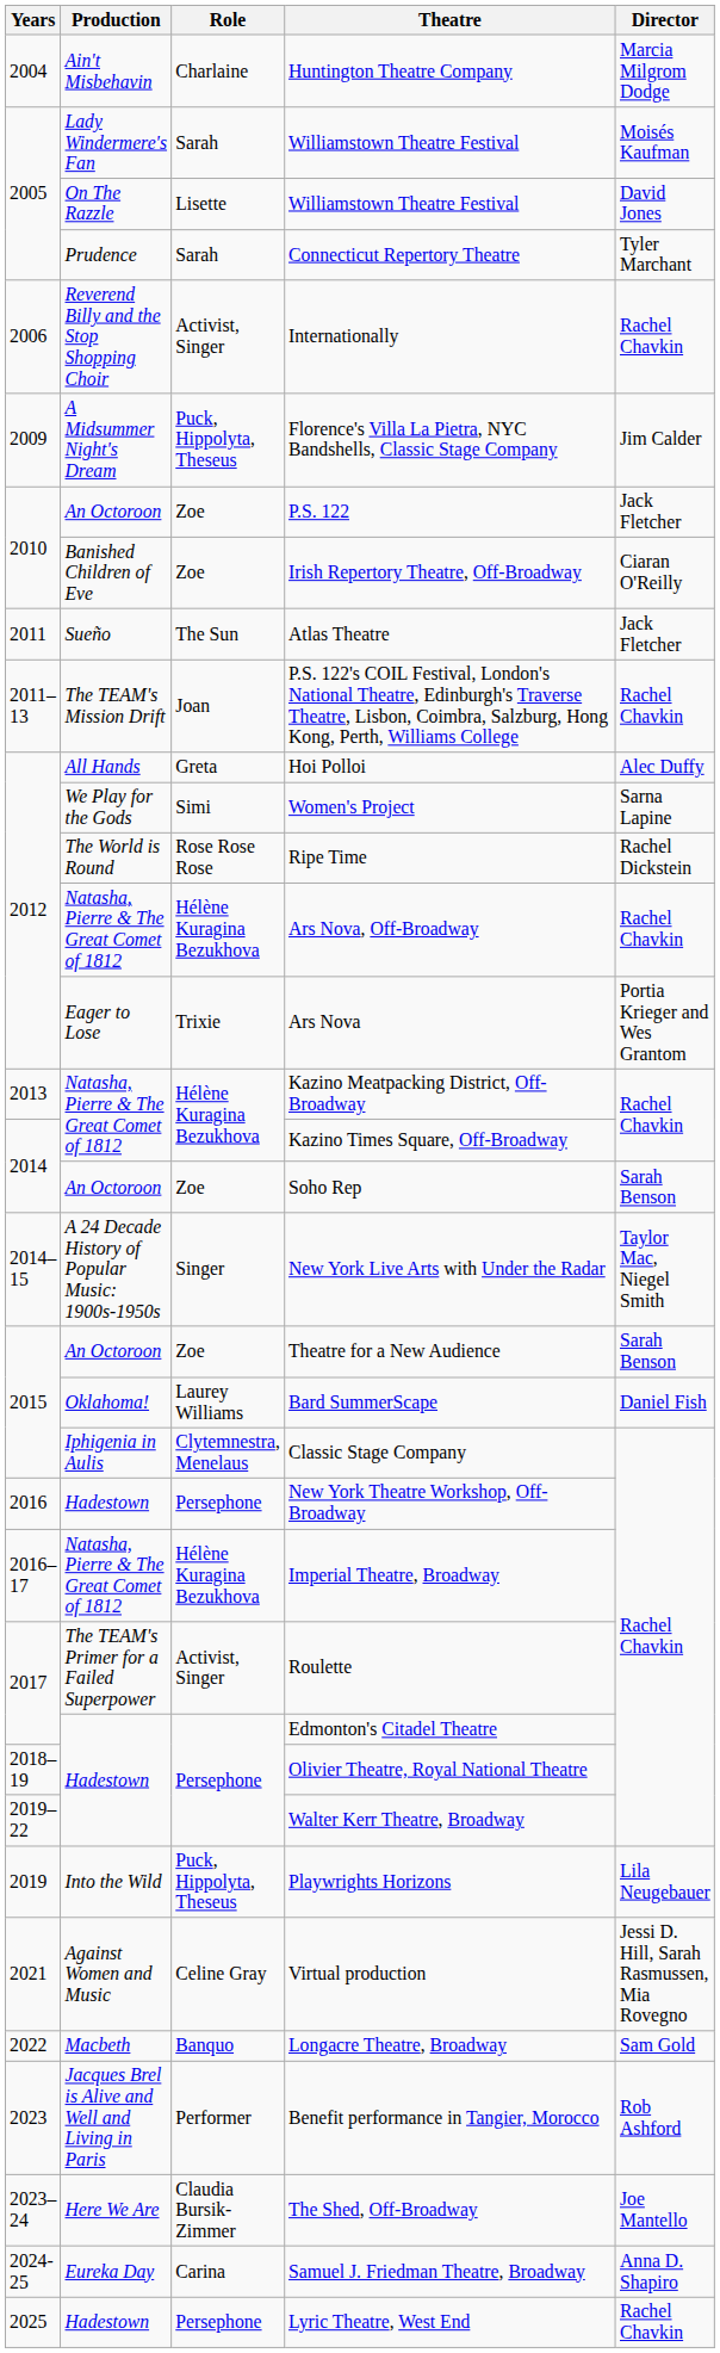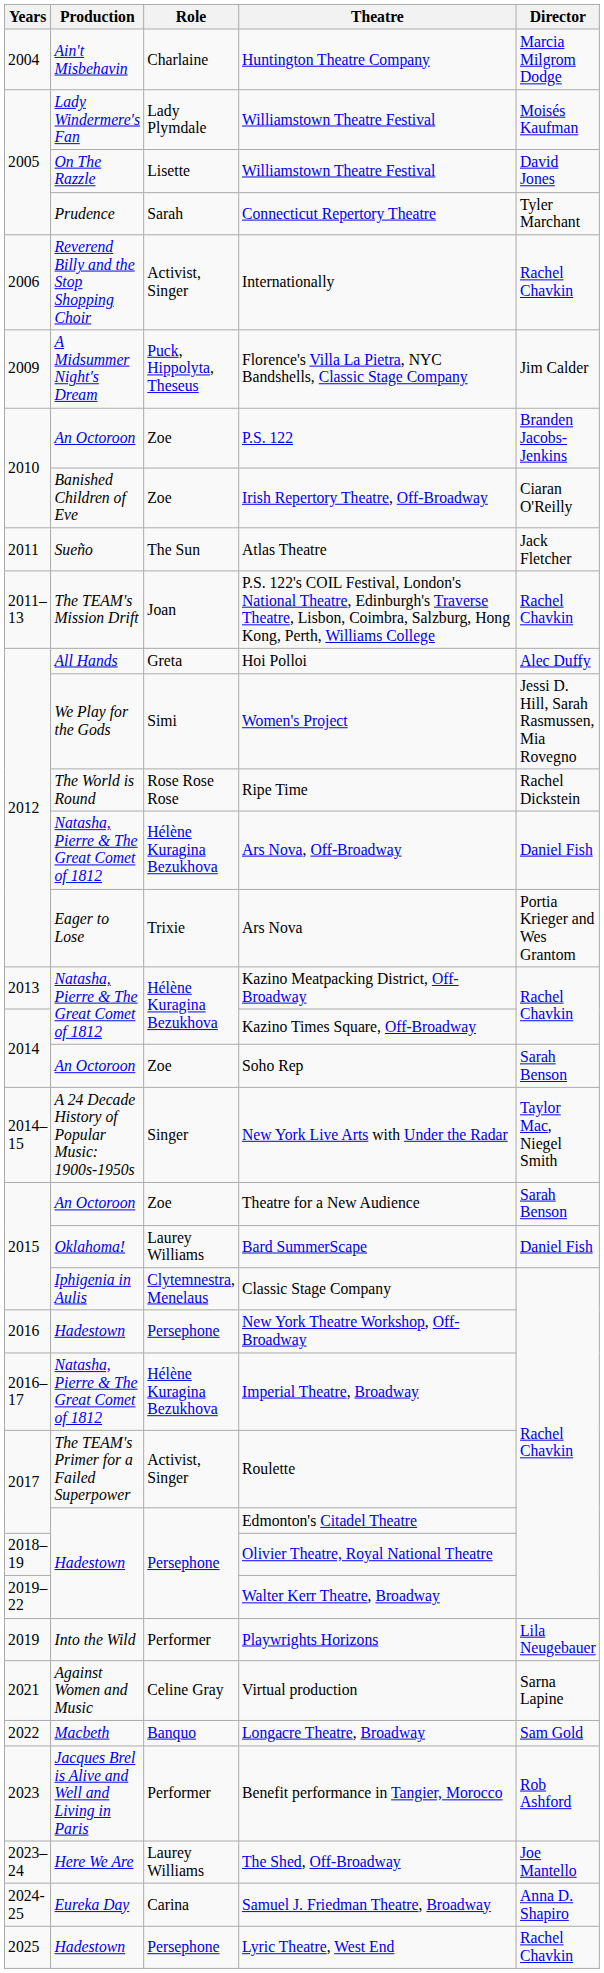 <table class="wikitable">
 <tr>
 <th>Years</th>
 <th>Production</th>
 <th>Role</th>
 <th scope="col" width="300px">Theatre</th>
 <th>Director</th>
 </tr>
 <tr>
 <td>2004</td>
 <td><a href='#'><em>Ain't Misbehavin</em></a></td>
 <td>Charlaine</td>
 <td><a href='#'>Huntington Theatre Company</a></td>
 <td><a href='#'>Marcia Milgrom Dodge</a></td>
 </tr>
 <tr>
 <td rowspan="3">2005</td>
 <td><em><a href='#'>Lady Windermere's Fan</a></em></td>
-<td>Sarah</td>
+<td>Lady Plymdale</td>
 <td><a href='#'>Williamstown Theatre Festival</a></td>
 <td><a href='#'>Moisés Kaufman</a></td>
 </tr>
 <tr>
 <td><a href='#'><em>On The Razzle</em></a></td>
 <td>Lisette</td>
 <td><a href='#'>Williamstown Theatre Festival</a></td>
 <td><a href='#'>David Jones</a></td>
 </tr>
 <tr>
 <td><em>Prudence</em></td>
 <td>Sarah</td>
 <td><a href='#'>Connecticut Repertory Theatre</a></td>
 <td>Tyler Marchant</td>
 </tr>
 <tr>
 <td>2006</td>
 <td><a href='#'><em>Reverend Billy and the Stop Shopping Choir</em></a></td>
 <td>Activist, Singer</td>
 <td>Internationally</td>
 <td><a href='#'>Rachel Chavkin</a></td>
 </tr>
 <tr>
 <td>2009</td>
 <td><em><a href='#'>A Midsummer Night's Dream</a></em></td>
 <td><a href='#'>Puck</a>, <a href='#'>Hippolyta</a>, <a href='#'>Theseus</a></td>
 <td>Florence's <a href='#'>Villa La Pietra</a>, NYC Bandshells, <a href='#'>Classic Stage Company</a></td>
 <td>Jim Calder</td>
 </tr>
 <tr>
 <td rowspan="2">2010</td>
 <td><em><a href='#'>An Octoroon</a></em></td>
 <td>Zoe</td>
 <td><a href='#'>P.S. 122</a></td>
-<td>Jack Fletcher</td>
+<td><a href='#'>Branden Jacobs-Jenkins</a></td>
 </tr>
 <tr>
 <td><em>Banished Children of Eve</em></td>
 <td>Zoe</td>
 <td><a href='#'>Irish Repertory Theatre</a>, <a href='#'>Off-Broadway</a></td>
 <td>Ciaran O'Reilly</td>
 </tr>
 <tr>
 <td>2011</td>
 <td><em>Sueño</em></td>
 <td>The Sun</td>
 <td>Atlas Theatre</td>
 <td>Jack Fletcher</td>
 </tr>
 <tr>
 <td>2011–13</td>
 <td><em>The TEAM's Mission Drift</em></td>
 <td>Joan</td>
 <td>P.S. 122's COIL Festival, London's <a href='#'>National Theatre</a>, Edinburgh's <a href='#'>Traverse Theatre</a>, Lisbon, Coimbra, Salzburg, Hong Kong, Perth, <a href='#'>Williams College</a></td>
 <td><a href='#'>Rachel Chavkin</a></td>
 </tr>
 <tr>
 <td rowspan="5">2012</td>
 <td><em><a href='#'>All Hands</a></em></td>
 <td>Greta</td>
 <td>Hoi Polloi</td>
 <td><a href='#'>Alec Duffy</a></td>
 </tr>
 <tr>
 <td><em>We Play for the Gods</em></td>
 <td>Simi</td>
 <td><a href='#'>Women's Project</a></td>
-<td>Sarna Lapine</td>
+<td>Jessi D. Hill, Sarah Rasmussen, Mia Rovegno</td>
 </tr>
 <tr>
 <td><em>The World is Round</em></td>
 <td>Rose Rose Rose</td>
 <td>Ripe Time</td>
 <td>Rachel Dickstein</td>
 </tr>
 <tr>
 <td><em><a href='#'>Natasha, Pierre & The Great Comet of 1812</a></em></td>
 <td><a href='#'>Hélène Kuragina Bezukhova</a></td>
 <td><a href='#'>Ars Nova</a>, <a href='#'>Off-Broadway</a></td>
-<td><a href='#'>Rachel Chavkin</a></td>
+<td><a href='#'>Daniel Fish</a></td>
 </tr>
 <tr>
 <td><em>Eager to Lose</em></td>
 <td>Trixie</td>
 <td>Ars Nova</td>
 <td>Portia Krieger and Wes Grantom</td>
 </tr>
 <tr>
 <td>2013</td>
 <td rowspan="2"><em><a href='#'>Natasha, Pierre & The Great Comet of 1812</a></em></td>
 <td rowspan="2"><a href='#'>Hélène Kuragina Bezukhova</a></td>
 <td>Kazino Meatpacking District, <a href='#'>Off-Broadway</a></td>
 <td rowspan="2"><a href='#'>Rachel Chavkin</a></td>
 </tr>
 <tr>
 <td rowspan="2">2014</td>
 <td>Kazino Times Square, <a href='#'>Off-Broadway</a></td>
 </tr>
 <tr>
 <td><em><a href='#'>An Octoroon</a></em></td>
 <td>Zoe</td>
 <td>Soho Rep</td>
 <td><a href='#'>Sarah Benson</a></td>
 </tr>
 <tr>
 <td>2014–15</td>
 <td><em>A 24 Decade History of Popular Music: 1900s-1950s</em></td>
 <td>Singer</td>
 <td><a href='#'>New York Live Arts</a> with <a href='#'>Under the Radar</a></td>
 <td><a href='#'>Taylor Mac</a>, Niegel Smith</td>
 </tr>
 <tr>
 <td rowspan="3">2015</td>
 <td><em><a href='#'>An Octoroon</a></em></td>
 <td>Zoe</td>
 <td>Theatre for a New Audience</td>
 <td><a href='#'>Sarah Benson</a></td>
 </tr>
 <tr>
 <td><em><a href='#'>Oklahoma!</a></em></td>
 <td>Laurey Williams</td>
 <td><a href='#'>Bard SummerScape</a></td>
 <td><a href='#'>Daniel Fish</a></td>
 </tr>
 <tr>
 <td><em><a href='#'>Iphigenia in Aulis</a></em></td>
 <td><a href='#'>Clytemnestra</a>, <a href='#'>Menelaus</a></td>
 <td>Classic Stage Company</td>
 <td rowspan="7"><a href='#'>Rachel Chavkin</a></td>
 </tr>
 <tr>
 <td>2016</td>
 <td><em><a href='#'>Hadestown</a></em></td>
 <td><a href='#'>Persephone</a></td>
 <td><a href='#'>New York Theatre Workshop</a>, <a href='#'>Off-Broadway</a></td>
 </tr>
 <tr>
 <td>2016–17</td>
 <td><em><a href='#'>Natasha, Pierre & The Great Comet of 1812</a></em></td>
 <td><a href='#'>Hélène Kuragina Bezukhova</a></td>
 <td><a href='#'>Imperial Theatre</a>, <a href='#'>Broadway</a></td>
 </tr>
 <tr>
 <td rowspan="2">2017</td>
 <td><em>The TEAM's Primer for a Failed Superpower</em></td>
 <td>Activist, Singer</td>
 <td>Roulette</td>
 </tr>
 <tr>
 <td rowspan="3"><em><a href='#'>Hadestown</a></em></td>
 <td rowspan="3"><a href='#'>Persephone</a></td>
 <td>Edmonton's <a href='#'>Citadel Theatre</a></td>
 </tr>
 <tr>
 <td>2018–19</td>
 <td><a href='#'>Olivier Theatre, Royal National Theatre</a></td>
 </tr>
 <tr>
 <td>2019–22</td>
 <td><a href='#'>Walter Kerr Theatre</a>, <a href='#'>Broadway</a></td>
 </tr>
 <tr>
 <td>2019</td>
 <td><em>Into the Wild</em></td>
-<td><a href='#'>Puck</a>, <a href='#'>Hippolyta</a>, <a href='#'>Theseus</a></td>
+<td>Performer</td>
 <td><a href='#'>Playwrights Horizons</a></td>
 <td><a href='#'>Lila Neugebauer</a></td>
 </tr>
 <tr>
 <td>2021</td>
 <td><em>Against Women and Music</em></td>
 <td>Celine Gray</td>
 <td>Virtual production</td>
-<td>Jessi D. Hill, Sarah Rasmussen, Mia Rovegno</td>
+<td>Sarna Lapine</td>
 </tr>
 <tr>
 <td>2022</td>
 <td><em><a href='#'>Macbeth</a></em></td>
 <td><a href='#'>Banquo</a></td>
 <td><a href='#'>Longacre Theatre</a>, <a href='#'>Broadway</a></td>
 <td><a href='#'>Sam Gold</a></td>
 </tr>
 <tr>
 <td>2023</td>
 <td><em><a href='#'>Jacques Brel is Alive and Well and Living in Paris</a></em></td>
 <td>Performer</td>
 <td>Benefit performance in <a href='#'>Tangier, Morocco</a></td>
 <td><a href='#'>Rob Ashford</a></td>
 </tr>
 <tr>
 <td>2023–24</td>
 <td><em><a href='#'>Here We Are</a></em></td>
-<td>Claudia Bursik-Zimmer</td>
+<td>Laurey Williams</td>
 <td><a href='#'>The Shed</a>, <a href='#'>Off-Broadway</a></td>
 <td><a href='#'>Joe Mantello</a></td>
 </tr>
 <tr>
 <td>2024-25</td>
 <td><em><a href='#'>Eureka Day</a></em></td>
 <td>Carina</td>
 <td><a href='#'>Samuel J. Friedman Theatre</a>, <a href='#'>Broadway</a></td>
 <td><a href='#'>Anna D. Shapiro</a></td>
 </tr>
 <tr>
 <td>2025</td>
 <td><em><a href='#'>Hadestown</a></em></td>
 <td><a href='#'>Persephone</a></td>
 <td><a href='#'>Lyric Theatre</a>, <a href='#'>West End</a></td>
 <td><a href='#'>Rachel Chavkin</a></td>
 </tr>
 </table>
